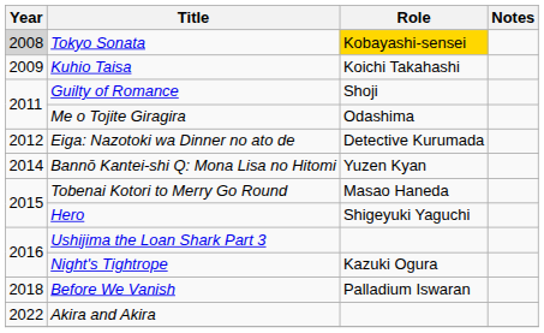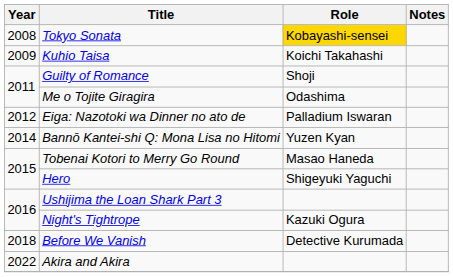 <table class="wikitable">
 <tr>
 <th>Year</th>
 <th>Title</th>
 <th>Role</th>
 <th>Notes</th>
 </tr>
 <tr>
-<td style="background: lightgrey;">2008</td>
+<td>2008</td>
 <td><em><a href='#'>Tokyo Sonata</a></em></td>
 <td style="background: gold;">Kobayashi-sensei</td>
 <td></td>
 </tr>
 <tr>
 <td>2009</td>
 <td><em><a href='#'>Kuhio Taisa</a></em></td>
 <td>Koichi Takahashi</td>
 <td></td>
 </tr>
 <tr>
 <td rowspan="2">2011</td>
 <td><em><a href='#'>Guilty of Romance</a></em></td>
 <td>Shoji</td>
 <td></td>
 </tr>
 <tr>
 <td><em>Me o Tojite Giragira</em></td>
 <td>Odashima</td>
 <td></td>
 </tr>
 <tr>
 <td>2012</td>
 <td><em>Eiga: Nazotoki wa Dinner no ato de</em></td>
-<td>Detective Kurumada</td>
+<td>Palladium Iswaran</td>
 <td></td>
 </tr>
 <tr>
 <td>2014</td>
 <td><em>Bannō Kantei-shi Q: Mona Lisa no Hitomi</em></td>
 <td>Yuzen Kyan</td>
 <td></td>
 </tr>
 <tr>
 <td rowspan="2">2015</td>
 <td><em>Tobenai Kotori to Merry Go Round</em></td>
 <td>Masao Haneda</td>
 <td></td>
 </tr>
 <tr>
 <td><em><a href='#'>Hero</a></em></td>
 <td>Shigeyuki Yaguchi</td>
 <td></td>
 </tr>
 <tr>
 <td rowspan="2">2016</td>
 <td><em><a href='#'>Ushijima the Loan Shark Part 3</a></em></td>
 <td></td>
 <td></td>
 </tr>
 <tr>
 <td><em><a href='#'>Night's Tightrope</a></em></td>
 <td>Kazuki Ogura</td>
 <td></td>
 </tr>
 <tr>
 <td rowspan="1">2018</td>
 <td><em><a href='#'>Before We Vanish</a></em></td>
-<td>Palladium Iswaran</td>
+<td>Detective Kurumada</td>
 <td></td>
 </tr>
 <tr>
 <td>2022</td>
 <td><em>Akira and Akira</em></td>
 <td></td>
 <td></td>
 </tr>
 <tr>
 </tr>
 </table>
